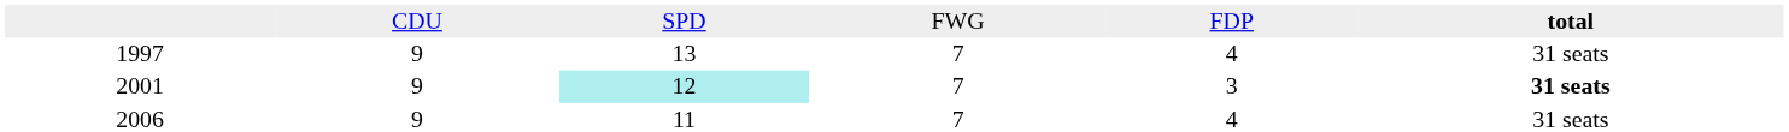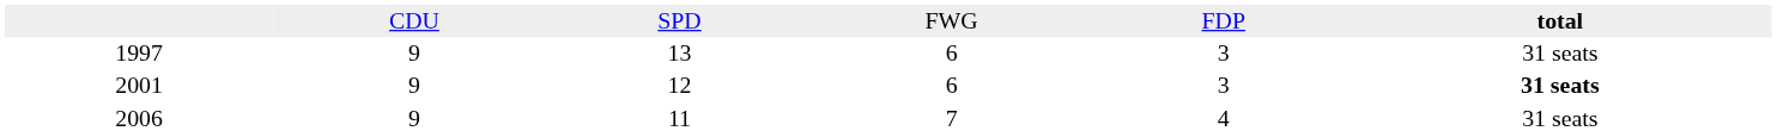 <table border="0" cellpadding="2" cellspacing="0" width="60%">
 <tr bgcolor="#eeeeee" align="center">
 <td></td>
 <td><a href='#'>CDU</a></td>
 <td><a href='#'>SPD</a></td>
 <td>FWG</td>
 <td><a href='#'>FDP</a></td>
 <td><strong>total</strong></td>
 </tr>
 <tr align="center">
 <td>1997</td>
 <td>9</td>
 <td>13</td>
-<td>7</td>
-<td>4</td>
+<td>6</td>
+<td>3</td>
 <td>31 seats</td>
 </tr>
 <tr align="center">
 <td>2001</td>
 <td>9</td>
-<td style="background: paleturquoise;">12</td>
-<td>7</td>
+<td>12</td>
+<td>6</td>
 <td>3</td>
 <td><strong>31 seats</strong></td>
 </tr>
 <tr align="center">
 <td>2006</td>
 <td>9</td>
 <td>11</td>
 <td>7</td>
 <td>4</td>
 <td>31 seats</td>
 </tr>
 </table>
